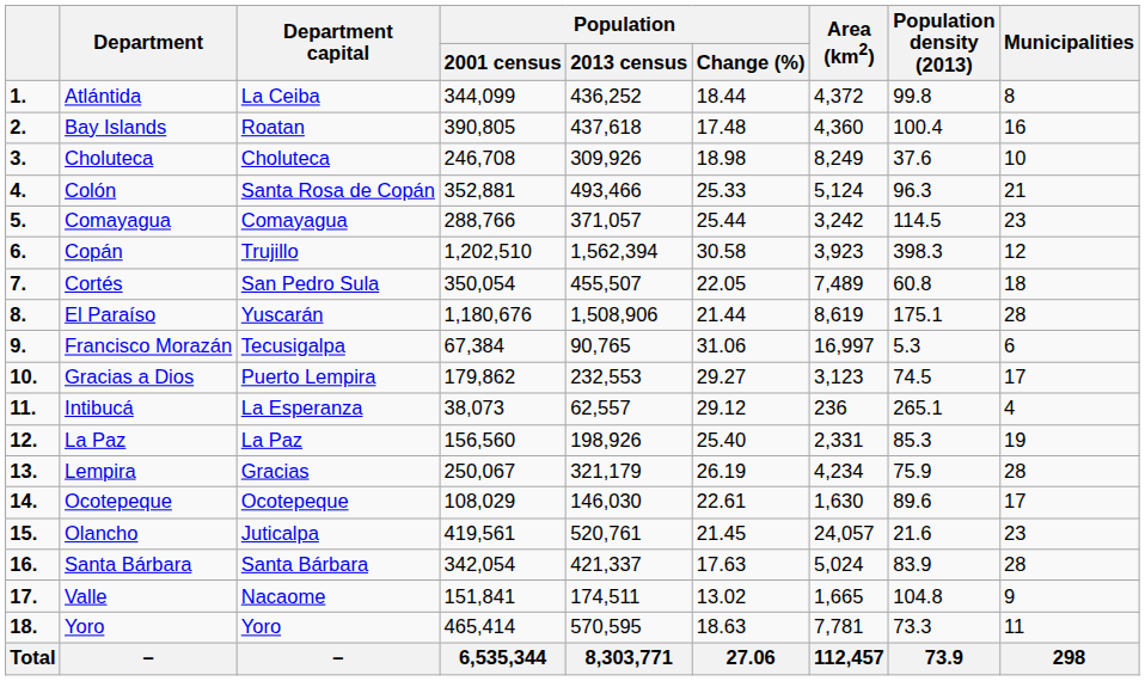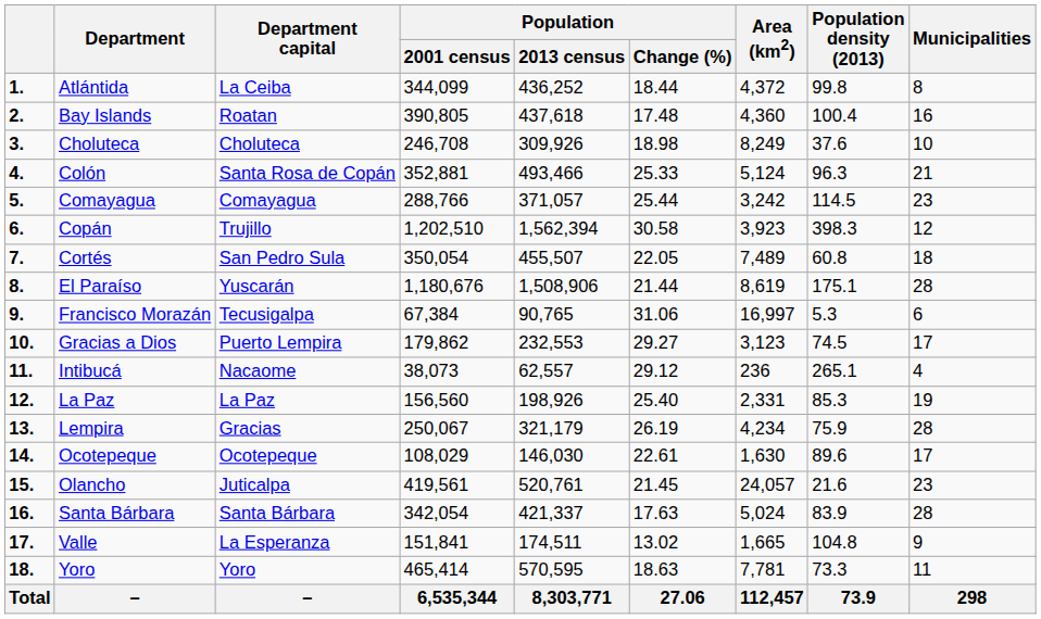 <table class="wikitable sortable col4right col5right col6right col7right col8right col9right">
 <tr>
 <th rowspan=2></th>
 <th rowspan=2>Department</th>
 <th rowspan=2>Department<br>capital</th>
 <th colspan=3>Population</th>
 <th rowspan=2>Area<br>(km<sup>2</sup>)</th>
 <th rowspan=2>Population<br>density<br>(2013)</th>
 <th rowspan=2>Municipalities</th>
 </tr>
 <tr>
 <th>2001 census</th>
 <th>2013 census</th>
 <th>Change (%)</th>
 </tr>
 <tr>
 <td><strong>1.</strong></td>
 <td><a href='#'>Atlántida</a></td>
 <td><a href='#'>La Ceiba</a></td>
 <td>344,099</td>
 <td>436,252</td>
 <td> 18.44</td>
 <td>4,372</td>
 <td>99.8</td>
 <td>8</td>
 </tr>
 <tr>
 <td><strong>2.</strong></td>
 <td><a href='#'>Bay Islands</a></td>
 <td><a href='#'>Roatan</a></td>
 <td>390,805</td>
 <td>437,618</td>
 <td> 17.48</td>
 <td>4,360</td>
 <td>100.4</td>
 <td>16</td>
 </tr>
 <tr>
 <td><strong>3.</strong></td>
 <td><a href='#'>Choluteca</a></td>
 <td><a href='#'>Choluteca</a></td>
 <td>246,708</td>
 <td>309,926</td>
 <td> 18.98</td>
 <td>8,249</td>
 <td>37.6</td>
 <td>10</td>
 </tr>
 <tr>
 <td><strong>4.</strong></td>
 <td><a href='#'>Colón</a></td>
 <td><a href='#'>Santa Rosa de Copán</a></td>
 <td>352,881</td>
 <td>493,466</td>
 <td> 25.33</td>
 <td>5,124</td>
 <td>96.3</td>
 <td>21</td>
 </tr>
 <tr>
 <td><strong>5.</strong></td>
 <td><a href='#'>Comayagua</a></td>
 <td><a href='#'>Comayagua</a></td>
 <td>288,766</td>
 <td>371,057</td>
 <td> 25.44</td>
 <td>3,242</td>
 <td>114.5</td>
 <td>23</td>
 </tr>
 <tr>
 <td><strong>6.</strong></td>
 <td><a href='#'>Copán</a></td>
 <td><a href='#'>Trujillo</a></td>
 <td>1,202,510</td>
 <td>1,562,394</td>
 <td> 30.58</td>
 <td>3,923</td>
 <td>398.3</td>
 <td>12</td>
 </tr>
 <tr>
 <td><strong>7.</strong></td>
 <td><a href='#'>Cortés</a></td>
 <td><a href='#'>San Pedro Sula</a></td>
 <td>350,054</td>
 <td>455,507</td>
 <td> 22.05</td>
 <td>7,489</td>
 <td>60.8</td>
 <td>18</td>
 </tr>
 <tr>
 <td><strong>8.</strong></td>
 <td><a href='#'>El Paraíso</a></td>
 <td><a href='#'>Yuscarán</a></td>
 <td>1,180,676</td>
 <td>1,508,906</td>
 <td> 21.44</td>
 <td>8,619</td>
 <td>175.1</td>
 <td>28</td>
 </tr>
 <tr>
 <td><strong>9.</strong></td>
 <td><a href='#'>Francisco Morazán</a></td>
 <td><a href='#'>Tecusigalpa</a></td>
 <td>67,384</td>
 <td>90,765</td>
 <td> 31.06</td>
 <td>16,997</td>
 <td>5.3</td>
 <td>6</td>
 </tr>
 <tr>
 <td><strong>10.</strong></td>
 <td><a href='#'>Gracias a Dios</a></td>
 <td><a href='#'>Puerto Lempira</a></td>
 <td>179,862</td>
 <td>232,553</td>
 <td> 29.27</td>
 <td>3,123</td>
 <td>74.5</td>
 <td>17</td>
 </tr>
 <tr>
 <td><strong>11.</strong></td>
 <td><a href='#'>Intibucá</a></td>
-<td><a href='#'>La Esperanza</a></td>
+<td><a href='#'>Nacaome</a></td>
 <td>38,073</td>
 <td>62,557</td>
 <td> 29.12</td>
 <td>236</td>
 <td>265.1</td>
 <td>4</td>
 </tr>
 <tr>
 <td><strong>12.</strong></td>
 <td><a href='#'>La Paz</a></td>
 <td><a href='#'>La Paz</a></td>
 <td>156,560</td>
 <td>198,926</td>
 <td> 25.40</td>
 <td>2,331</td>
 <td>85.3</td>
 <td>19</td>
 </tr>
 <tr>
 <td><strong>13.</strong></td>
 <td><a href='#'>Lempira</a></td>
 <td><a href='#'>Gracias</a></td>
 <td>250,067</td>
 <td>321,179</td>
 <td> 26.19</td>
 <td>4,234</td>
 <td>75.9</td>
 <td>28</td>
 </tr>
 <tr>
 <td><strong>14.</strong></td>
 <td><a href='#'>Ocotepeque</a></td>
 <td><a href='#'>Ocotepeque</a></td>
 <td>108,029</td>
 <td>146,030</td>
 <td> 22.61</td>
 <td>1,630</td>
 <td>89.6</td>
 <td>17</td>
 </tr>
 <tr>
 <td><strong>15.</strong></td>
 <td><a href='#'>Olancho</a></td>
 <td><a href='#'>Juticalpa</a></td>
 <td>419,561</td>
 <td>520,761</td>
 <td> 21.45</td>
 <td>24,057</td>
 <td>21.6</td>
 <td>23</td>
 </tr>
 <tr>
 <td><strong>16.</strong></td>
 <td><a href='#'>Santa Bárbara</a></td>
 <td><a href='#'>Santa Bárbara</a></td>
 <td>342,054</td>
 <td>421,337</td>
 <td> 17.63</td>
 <td>5,024</td>
 <td>83.9</td>
 <td>28</td>
 </tr>
 <tr>
 <td><strong>17.</strong></td>
 <td><a href='#'>Valle</a></td>
-<td><a href='#'>Nacaome</a></td>
+<td><a href='#'>La Esperanza</a></td>
 <td>151,841</td>
 <td>174,511</td>
 <td> 13.02</td>
 <td>1,665</td>
 <td>104.8</td>
 <td>9</td>
 </tr>
 <tr>
 <td><strong>18.</strong></td>
 <td><a href='#'>Yoro</a></td>
 <td><a href='#'>Yoro</a></td>
 <td>465,414</td>
 <td>570,595</td>
 <td> 18.63</td>
 <td>7,781</td>
 <td>73.3</td>
 <td>11</td>
 </tr>
 <tr>
 <th>Total</th>
 <th>–</th>
 <th>–</th>
 <th>6,535,344</th>
 <th>8,303,771</th>
 <th> 27.06</th>
 <th>112,457</th>
 <th>73.9</th>
 <th>298</th>
 </tr>
 </table>
